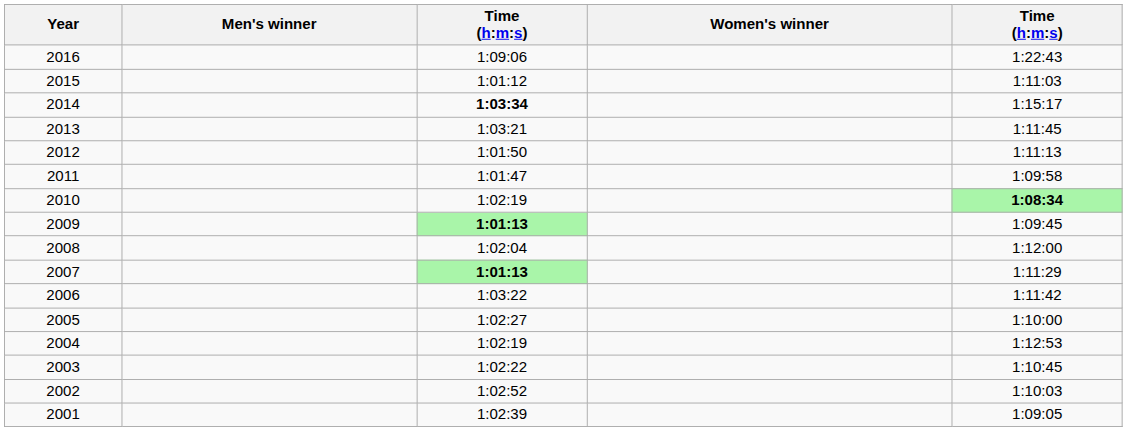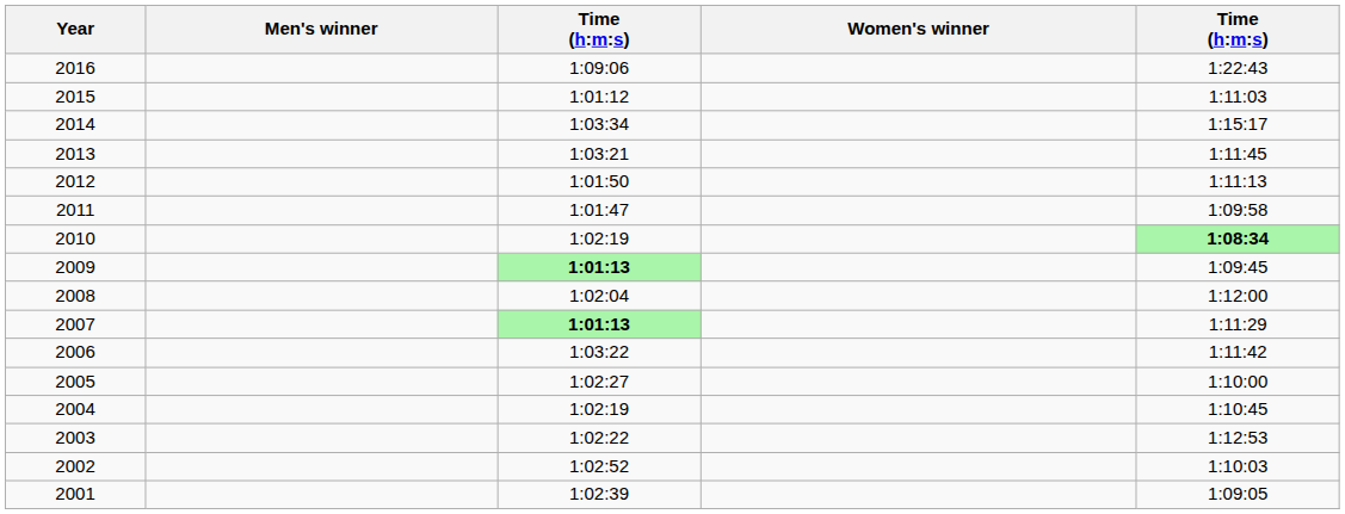 <table class="wikitable" style=" text-align:center;" width=60%>
 <tr>
 <th>Year</th>
 <th>Men's winner</th>
 <th>Time<br>(<a href='#'>h</a>:<a href='#'>m</a>:<a href='#'>s</a>)</th>
 <th>Women's winner</th>
 <th>Time<br>(<a href='#'>h</a>:<a href='#'>m</a>:<a href='#'>s</a>)</th>
 </tr>
 <tr>
 <td>2016</td>
 <td align=left></td>
 <td>1:09:06</td>
 <td align=left></td>
 <td>1:22:43</td>
 </tr>
 <tr>
 <td>2015</td>
 <td align=left></td>
 <td>1:01:12</td>
 <td align=left></td>
 <td>1:11:03</td>
 </tr>
 <tr>
 <td>2014</td>
 <td align=left></td>
-<td><strong>1:03:34</strong></td>
+<td>1:03:34</td>
 <td align=left></td>
 <td>1:15:17</td>
 </tr>
 <tr>
 <td>2013</td>
 <td align=left></td>
 <td>1:03:21</td>
 <td align=left></td>
 <td>1:11:45</td>
 </tr>
 <tr>
 <td>2012</td>
 <td align=left></td>
 <td>1:01:50</td>
 <td align=left></td>
 <td>1:11:13</td>
 </tr>
 <tr>
 <td>2011</td>
 <td align=left></td>
 <td>1:01:47</td>
 <td align=left></td>
 <td>1:09:58</td>
 </tr>
 <tr>
 <td>2010</td>
 <td align=left></td>
 <td>1:02:19</td>
 <td align=left></td>
 <td bgcolor=#A9F5A9><strong> 1:08:34</strong></td>
 </tr>
 <tr>
 <td>2009</td>
 <td align=left></td>
 <td bgcolor=#A9F5A9><strong> 1:01:13</strong></td>
 <td align=left></td>
 <td>1:09:45</td>
 </tr>
 <tr>
 <td>2008</td>
 <td align=left></td>
 <td>1:02:04</td>
 <td align=left></td>
 <td>1:12:00</td>
 </tr>
 <tr>
 <td>2007</td>
 <td align=left></td>
 <td bgcolor=#A9F5A9><strong> 1:01:13</strong></td>
 <td align=left></td>
 <td>1:11:29</td>
 </tr>
 <tr>
 <td>2006</td>
 <td align=left></td>
 <td>1:03:22</td>
 <td align=left></td>
 <td>1:11:42</td>
 </tr>
 <tr>
 <td>2005</td>
 <td align=left></td>
 <td>1:02:27</td>
 <td align=left></td>
 <td>1:10:00</td>
 </tr>
 <tr>
 <td>2004</td>
 <td align=left></td>
 <td>1:02:19</td>
 <td align=left></td>
-<td>1:12:53</td>
+<td>1:10:45</td>
 </tr>
 <tr>
 <td>2003</td>
 <td align=left></td>
 <td>1:02:22</td>
 <td align=left></td>
-<td>1:10:45</td>
+<td>1:12:53</td>
 </tr>
 <tr>
 <td>2002</td>
 <td align=left></td>
 <td>1:02:52</td>
 <td align=left></td>
 <td>1:10:03</td>
 </tr>
 <tr>
 <td>2001</td>
 <td align=left></td>
 <td>1:02:39</td>
 <td align=left></td>
 <td>1:09:05</td>
 </tr>
 </table>
